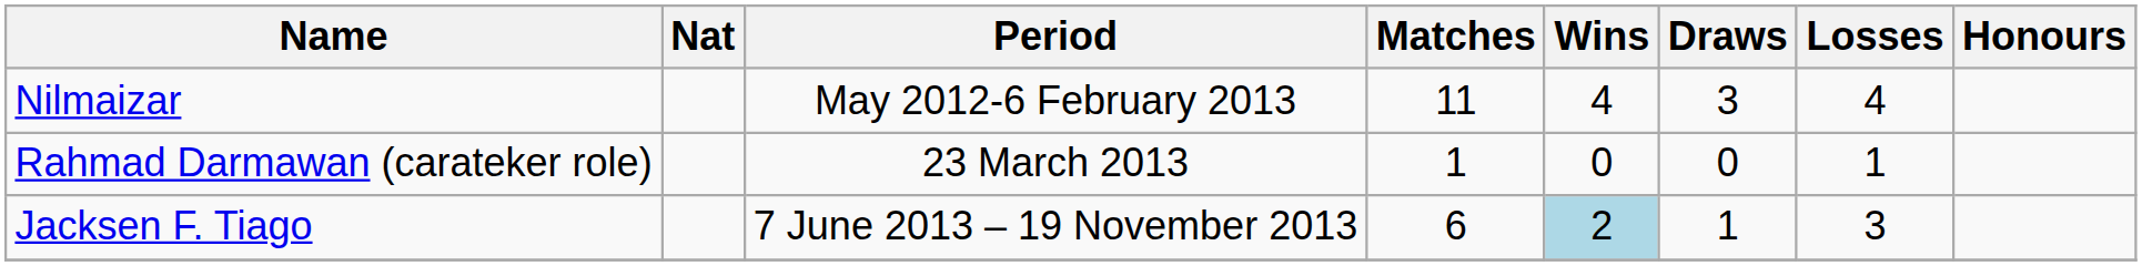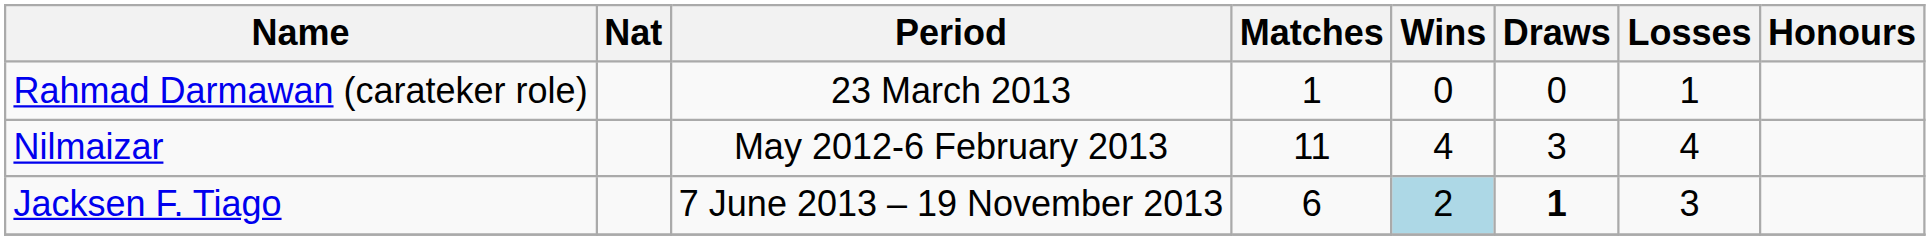 <table class="wikitable">
 <tr>
 <th>Name</th>
 <th>Nat</th>
 <th>Period</th>
 <th>Matches</th>
 <th>Wins</th>
 <th>Draws</th>
 <th>Losses</th>
 <th>Honours</th>
 </tr>
 <tr>
+<td><a href='#'>Rahmad Darmawan</a> (carateker role)</td>
+<td align="center"></td>
+<td align="center">23 March 2013</td>
+<td align="center">1</td>
+<td align="center">0</td>
+<td align="center">0</td>
+<td align="center">1</td>
+<td></td>
+</tr>
+<tr>
 <td><a href='#'>Nilmaizar</a></td>
 <td align="center"></td>
 <td align="center">May 2012-6 February 2013</td>
 <td align="center">11</td>
 <td align="center">4</td>
 <td align="center">3</td>
 <td align="center">4</td>
 <td></td>
 </tr>
 <tr>
-<td><a href='#'>Rahmad Darmawan</a> (carateker role)</td>
-<td align="center"></td>
-<td align="center">23 March 2013</td>
-<td align="center">1</td>
-<td align="center">0</td>
-<td align="center">0</td>
-<td align="center">1</td>
-<td></td>
-</tr>
-<tr>
 <td><a href='#'>Jacksen F. Tiago</a></td>
 <td align="center"></td>
 <td align="center">7 June 2013 – 19 November 2013</td>
 <td align="center">6</td>
 <td align="center" style="background: lightblue;">2</td>
-<td align="center">1</td>
+<td align="center"><strong>1</strong></td>
 <td align="center">3</td>
 <td></td>
 </tr>
 <tr>
 </tr>
 </table>
